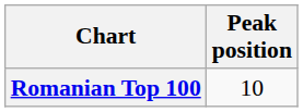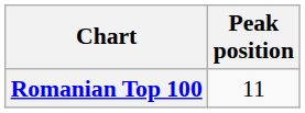 <table class="wikitable plainrowheaders" style="text-align:center">
 <tr>
 <th>Chart</th>
 <th>Peak<br>position</th>
 </tr>
 <tr>
 <th scope="row"><a href='#'>Romanian Top 100</a></th>
-<td>10</td>
+<td>11</td>
 </tr>
 </table>
